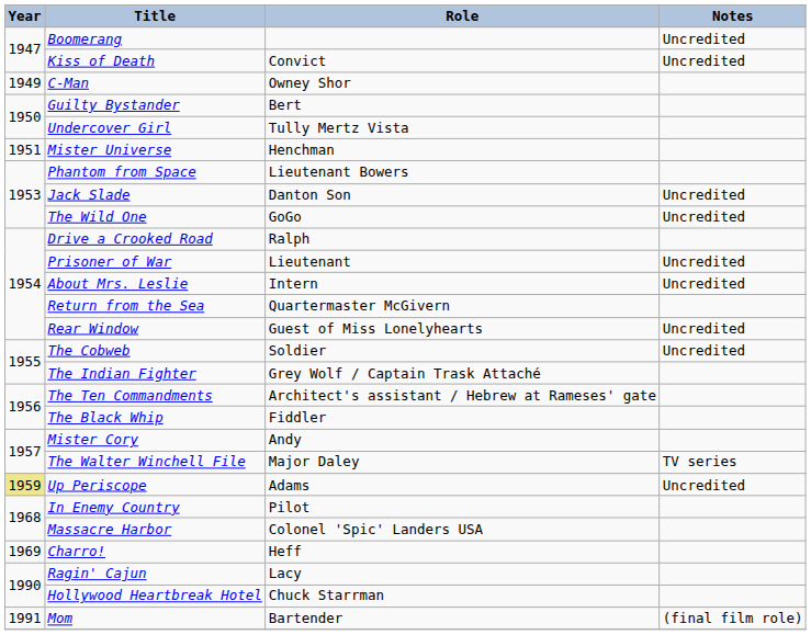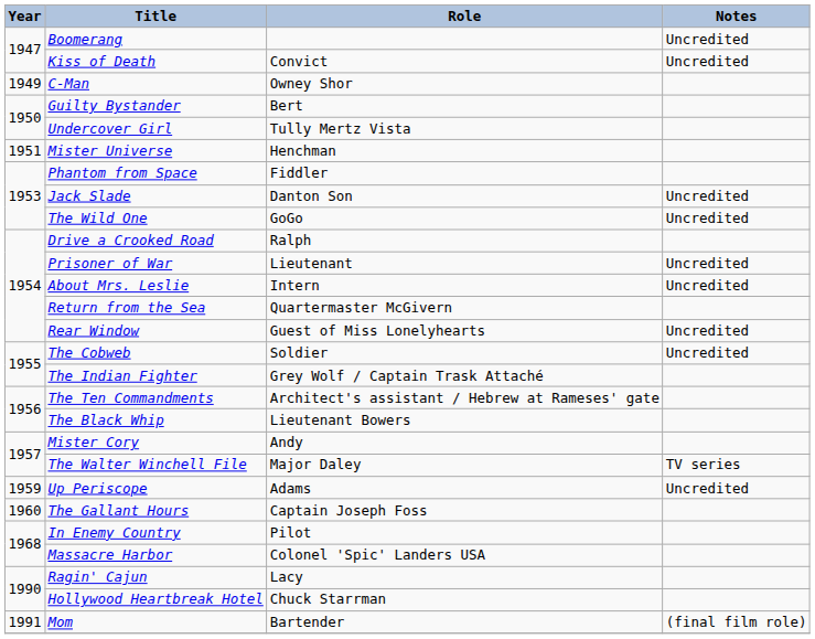 <table class="wikitable">
 <tr>
 <th style="background:#B0C4DE;">Year</th>
 <th style="background:#B0C4DE;">Title</th>
 <th style="background:#B0C4DE;">Role</th>
 <th style="background:#B0C4DE;">Notes</th>
 </tr>
 <tr>
 <td rowspan=2>1947</td>
 <td><em><a href='#'>Boomerang</a></em></td>
 <td></td>
 <td>Uncredited</td>
 </tr>
 <tr>
 <td><em><a href='#'>Kiss of Death</a></em></td>
 <td>Convict</td>
 <td>Uncredited</td>
 </tr>
 <tr>
 <td>1949</td>
 <td><em><a href='#'>C-Man</a></em></td>
 <td>Owney Shor</td>
 <td></td>
 </tr>
 <tr>
 <td rowspan=2>1950</td>
 <td><em><a href='#'>Guilty Bystander</a></em></td>
 <td>Bert</td>
 <td></td>
 </tr>
 <tr>
 <td><em><a href='#'>Undercover Girl</a></em></td>
 <td>Tully Mertz Vista</td>
 <td></td>
 </tr>
 <tr>
 <td>1951</td>
 <td><em><a href='#'>Mister Universe</a></em></td>
 <td>Henchman</td>
 <td></td>
 </tr>
 <tr>
 <td rowspan=3>1953</td>
 <td><em><a href='#'>Phantom from Space</a></em></td>
-<td>Lieutenant Bowers</td>
+<td>Fiddler</td>
 <td></td>
 </tr>
 <tr>
 <td><em><a href='#'>Jack Slade</a></em></td>
 <td>Danton Son</td>
 <td>Uncredited</td>
 </tr>
 <tr>
 <td><em><a href='#'>The Wild One</a></em></td>
 <td>GoGo</td>
 <td>Uncredited</td>
 </tr>
 <tr>
 <td rowspan=5>1954</td>
 <td><em><a href='#'>Drive a Crooked Road</a></em></td>
 <td>Ralph</td>
 <td></td>
 </tr>
 <tr>
 <td><em><a href='#'>Prisoner of War</a></em></td>
 <td>Lieutenant</td>
 <td>Uncredited</td>
 </tr>
 <tr>
 <td><em><a href='#'>About Mrs. Leslie</a></em></td>
 <td>Intern</td>
 <td>Uncredited</td>
 </tr>
 <tr>
 <td><em><a href='#'>Return from the Sea</a></em></td>
 <td>Quartermaster McGivern</td>
 <td></td>
 </tr>
 <tr>
 <td><em><a href='#'>Rear Window</a></em></td>
 <td>Guest of Miss Lonelyhearts</td>
 <td>Uncredited</td>
 </tr>
 <tr>
 <td rowspan=2>1955</td>
 <td><em><a href='#'>The Cobweb</a></em></td>
 <td>Soldier</td>
 <td>Uncredited</td>
 </tr>
 <tr>
 <td><em><a href='#'>The Indian Fighter</a></em></td>
 <td>Grey Wolf / Captain Trask Attaché</td>
 <td></td>
 </tr>
 <tr>
 <td rowspan=2>1956</td>
 <td><em><a href='#'>The Ten Commandments</a></em></td>
 <td>Architect's assistant / Hebrew at Rameses' gate</td>
 <td></td>
 </tr>
 <tr>
 <td><em><a href='#'>The Black Whip</a></em></td>
-<td>Fiddler</td>
+<td>Lieutenant Bowers</td>
 <td></td>
 </tr>
 <tr>
 <td rowspan=2>1957</td>
 <td><em><a href='#'>Mister Cory</a></em></td>
 <td>Andy</td>
 <td></td>
 </tr>
 <tr>
 <td><em><a href='#'>The Walter Winchell File</a></em></td>
 <td>Major Daley</td>
 <td>TV series</td>
 </tr>
 <tr>
-<td style="background: khaki;">1959</td>
+<td>1959</td>
 <td><em><a href='#'>Up Periscope</a></em></td>
 <td>Adams</td>
 <td>Uncredited</td>
+</tr>
+<tr>
+<td>1960</td>
+<td><em><a href='#'>The Gallant Hours</a></em></td>
+<td>Captain Joseph Foss</td>
+<td></td>
 </tr>
 <tr>
 <td rowspan=2>1968</td>
 <td><em><a href='#'>In Enemy Country</a></em></td>
 <td>Pilot</td>
 <td></td>
 </tr>
 <tr>
 <td><em><a href='#'>Massacre Harbor</a></em></td>
 <td>Colonel 'Spic' Landers USA</td>
-<td></td>
-</tr>
-<tr>
-<td>1969</td>
-<td><em><a href='#'>Charro!</a></em></td>
-<td>Heff</td>
 <td></td>
 </tr>
 <tr>
 <td rowspan=2>1990</td>
 <td><em><a href='#'>Ragin' Cajun</a></em></td>
 <td>Lacy</td>
 <td></td>
 </tr>
 <tr>
 <td><em><a href='#'>Hollywood Heartbreak Hotel</a></em></td>
 <td>Chuck Starrman</td>
 <td></td>
 </tr>
 <tr>
 <td>1991</td>
 <td><em><a href='#'>Mom</a></em></td>
 <td>Bartender</td>
 <td>(final film role)</td>
 </tr>
 <tr>
 </tr>
 </table>
